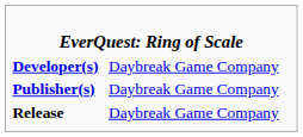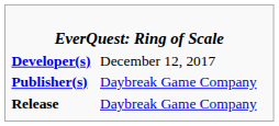 <table class="infobox" style="float:right; width:264px; font-size:90%;">
 <tr>
 <td colspan=2 style="font-size:110%; text-align:center;"><br><strong><em>EverQuest: Ring of Scale</em></strong><br></td>
 </tr>
 <tr>
 <td><strong><a href='#'>Developer(s)</a></strong></td>
-<td><a href='#'>Daybreak Game Company</a></td>
+<td>December 12, 2017</td>
 </tr>
 <tr>
 <td><strong><a href='#'>Publisher(s)</a></strong></td>
 <td><a href='#'>Daybreak Game Company</a></td>
 </tr>
 <tr>
 <td><strong>Release</strong></td>
 <td><a href='#'>Daybreak Game Company</a></td>
 </tr>
 <tr>
 </tr>
 </table>
